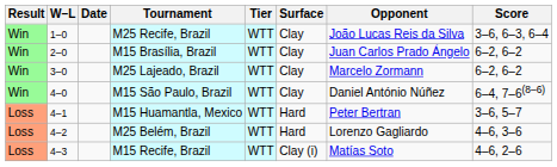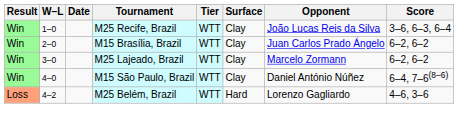 <table class="sortable wikitable">
 <tr>
 <th>Result</th>
 <th class="unsortable">W–L</th>
 <th>Date</th>
 <th>Tournament</th>
 <th>Tier</th>
 <th>Surface</th>
 <th>Opponent</th>
 <th class="unsortable">Score</th>
 </tr>
 <tr>
 <td bgcolor=98FB98>Win</td>
 <td><small>1–0</small></td>
 <td></td>
 <td style="background:#cffcff;">M25 Recife, Brazil</td>
 <td style="background:#cffcff;">WTT</td>
 <td>Clay</td>
 <td> <a href='#'>João Lucas Reis da Silva</a></td>
 <td>3–6, 6–3, 6–4</td>
 </tr>
 <tr>
 <td bgcolor=98FB98>Win</td>
 <td><small>2–0</small></td>
 <td></td>
 <td style="background:#cffcff;">M15 Brasília, Brazil</td>
 <td style="background:#cffcff;">WTT</td>
 <td>Clay</td>
 <td> <a href='#'>Juan Carlos Prado Ángelo</a></td>
 <td>6–2, 6–2</td>
 </tr>
 <tr>
 <td bgcolor=98FB98>Win</td>
 <td><small>3–0</small></td>
 <td></td>
 <td style="background:#cffcff;">M25 Lajeado, Brazil</td>
 <td style="background:#cffcff;">WTT</td>
 <td>Clay</td>
 <td> <a href='#'>Marcelo Zormann</a></td>
 <td>6–2, 6–2</td>
 </tr>
 <tr>
 <td bgcolor=98FB98>Win</td>
 <td><small>4–0</small></td>
 <td></td>
 <td style="background:#cffcff;">M15 São Paulo, Brazil</td>
 <td style="background:#cffcff;">WTT</td>
 <td>Clay</td>
 <td> Daniel António Núñez</td>
 <td>6–4, 7–6<sup>(8–6)</sup></td>
 </tr>
 <tr>
 <td bgcolor=FFA07A>Loss</td>
-<td><small>4–1</small></td>
-<td></td>
-<td style="background:#cffcff;">M15 Huamantla, Mexico</td>
-<td style="background:#cffcff;">WTT</td>
-<td>Hard</td>
-<td> <a href='#'>Peter Bertran</a></td>
-<td>3–6, 5–7</td>
-</tr>
-<tr>
-<td bgcolor=FFA07A>Loss</td>
 <td><small>4–2</small></td>
 <td></td>
 <td style="background:#cffcff;">M25 Belém, Brazil</td>
 <td style="background:#cffcff;">WTT</td>
 <td>Hard</td>
 <td> Lorenzo Gagliardo</td>
 <td>4–6, 3–6</td>
 </tr>
-<tr>
-<td bgcolor=FFA07A>Loss</td>
-<td><small>4–3</small></td>
-<td></td>
-<td style="background:#cffcff;">M15 Recife, Brazil</td>
-<td style="background:#cffcff;">WTT</td>
-<td>Clay (i)</td>
-<td> <a href='#'>Matías Soto</a></td>
-<td>4–6, 2–6</td>
-</tr>
 </table>
